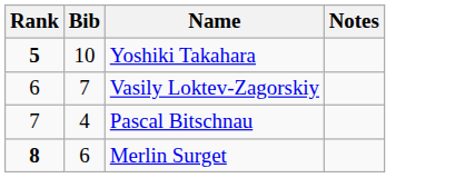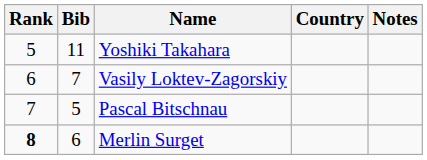 <table class="wikitable" style="text-align:center;">
 <tr>
 <th>Rank</th>
 <th>Bib</th>
 <th>Name</th>
+<th>Country</th>
 <th>Notes</th>
 </tr>
 <tr>
-<td><strong>5</strong></td>
-<td>10</td>
+<td>5</td>
+<td>11</td>
 <td align=left><a href='#'>Yoshiki Takahara</a></td>
+<td align=left></td>
 <td></td>
 </tr>
 <tr>
 <td>6</td>
 <td>7</td>
 <td align=left><a href='#'>Vasily Loktev-Zagorskiy</a></td>
+<td align=left></td>
 <td></td>
 </tr>
 <tr>
 <td>7</td>
-<td>4</td>
+<td>5</td>
 <td align=left><a href='#'>Pascal Bitschnau</a></td>
+<td align=left></td>
 <td></td>
 </tr>
 <tr>
 <td><strong>8</strong></td>
 <td>6</td>
 <td align=left><a href='#'>Merlin Surget</a></td>
+<td align=left></td>
 <td></td>
 </tr>
 </table>
